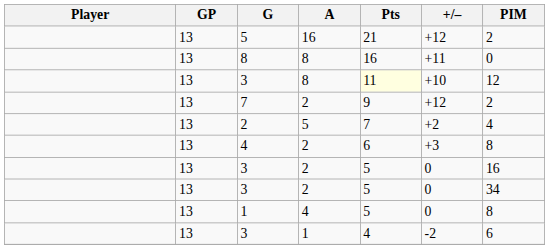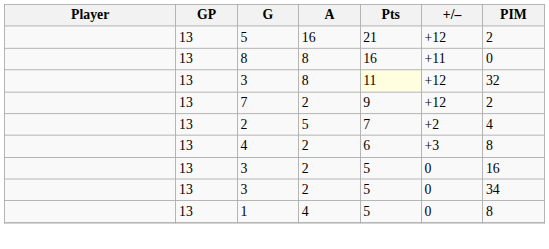 <table class="wikitable sortable">
 <tr>
 <th style="width:12em">Player</th>
 <th style="width:4em">GP</th>
 <th style="width:4em">G</th>
 <th style="width:4em">A</th>
 <th style="width:4em">Pts</th>
 <th style="width:4em">+/–</th>
 <th style="width:4em">PIM</th>
 </tr>
 <tr>
 <td> </td>
 <td>13</td>
 <td>5</td>
 <td>16</td>
 <td>21</td>
 <td>+12</td>
 <td>2</td>
 </tr>
 <tr>
 <td> </td>
 <td>13</td>
 <td>8</td>
 <td>8</td>
 <td>16</td>
 <td>+11</td>
 <td>0</td>
 </tr>
 <tr>
 <td> </td>
 <td>13</td>
 <td>3</td>
 <td>8</td>
 <td style="background: lightyellow;">11</td>
-<td>+10</td>
-<td>12</td>
+<td>+12</td>
+<td>32</td>
 </tr>
 <tr>
 <td> </td>
 <td>13</td>
 <td>7</td>
 <td>2</td>
 <td>9</td>
 <td>+12</td>
 <td>2</td>
 </tr>
 <tr>
 <td> </td>
 <td>13</td>
 <td>2</td>
 <td>5</td>
 <td>7</td>
 <td>+2</td>
 <td>4</td>
 </tr>
 <tr>
 <td> </td>
 <td>13</td>
 <td>4</td>
 <td>2</td>
 <td>6</td>
 <td>+3</td>
 <td>8</td>
 </tr>
 <tr>
 <td> </td>
 <td>13</td>
 <td>3</td>
 <td>2</td>
 <td>5</td>
 <td>0</td>
 <td>16</td>
 </tr>
 <tr>
 <td> </td>
 <td>13</td>
 <td>3</td>
 <td>2</td>
 <td>5</td>
 <td>0</td>
 <td>34</td>
 </tr>
 <tr>
 <td> </td>
 <td>13</td>
 <td>1</td>
 <td>4</td>
 <td>5</td>
 <td>0</td>
 <td>8</td>
 </tr>
 <tr>
-<td> </td>
-<td>13</td>
-<td>3</td>
-<td>1</td>
-<td>4</td>
-<td>-2</td>
-<td>6</td>
-</tr>
-<tr>
 </tr>
 </table>
